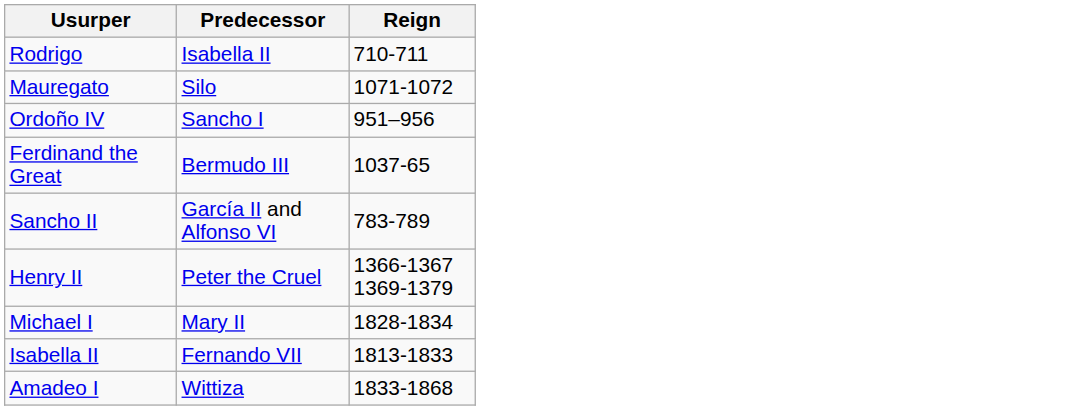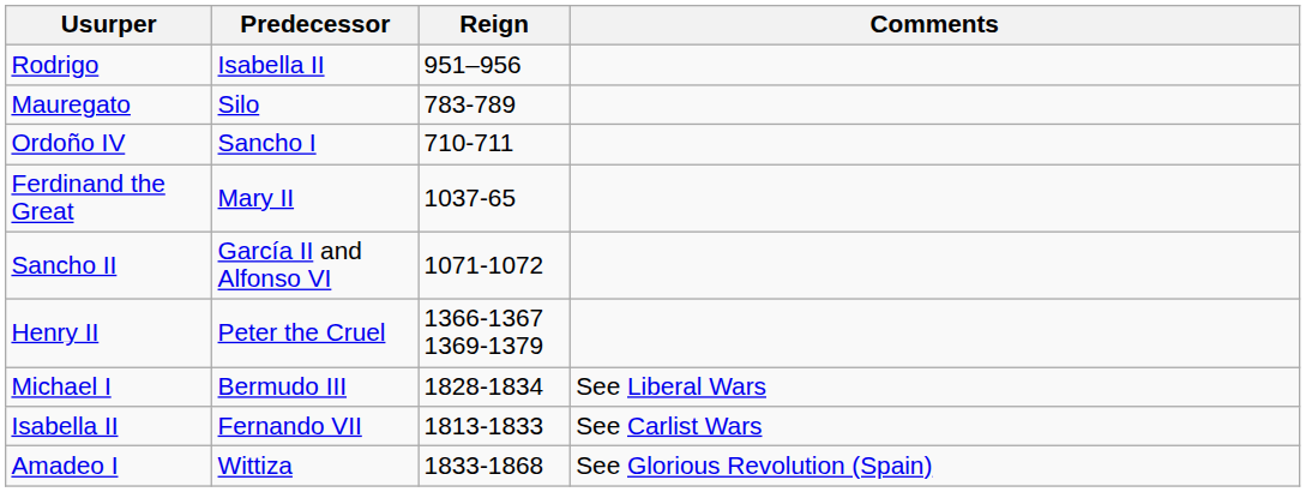 <table class="wikitable">
 <tr>
 <th width="125">Usurper</th>
 <th width="125">Predecessor</th>
 <th width="90">Reign</th>
+<th width="460">Comments</th>
 </tr>
 <tr>
 <td><a href='#'>Rodrigo</a></td>
 <td><a href='#'>Isabella II</a></td>
-<td>710-711</td>
+<td>951–956</td>
+<td></td>
 </tr>
 <tr>
 <td><a href='#'>Mauregato</a></td>
 <td><a href='#'>Silo</a></td>
-<td>1071-1072</td>
+<td>783-789</td>
+<td></td>
 </tr>
 <tr>
 <td><a href='#'>Ordoño IV</a></td>
 <td><a href='#'>Sancho I</a></td>
-<td>951–956</td>
+<td>710-711</td>
+<td></td>
 </tr>
 <tr>
 <td><a href='#'>Ferdinand the Great</a></td>
-<td><a href='#'>Bermudo III</a></td>
+<td><a href='#'>Mary II</a></td>
 <td>1037-65</td>
+<td></td>
 </tr>
 <tr>
 <td><a href='#'>Sancho II</a></td>
 <td><a href='#'>García II</a> and <a href='#'>Alfonso VI</a></td>
-<td>783-789</td>
+<td>1071-1072</td>
+<td></td>
 </tr>
 <tr>
 <td><a href='#'>Henry II</a></td>
 <td><a href='#'>Peter the Cruel</a></td>
 <td>1366-1367 1369-1379</td>
+<td></td>
 </tr>
 <tr>
 <td><a href='#'>Michael I</a></td>
-<td><a href='#'>Mary II</a></td>
+<td><a href='#'>Bermudo III</a></td>
 <td>1828-1834</td>
+<td>See <a href='#'>Liberal Wars</a></td>
 </tr>
 <tr>
 <td><a href='#'>Isabella II</a></td>
 <td><a href='#'>Fernando VII</a></td>
 <td>1813-1833</td>
+<td>See <a href='#'>Carlist Wars</a></td>
 </tr>
 <tr>
 <td><a href='#'>Amadeo I</a></td>
 <td><a href='#'>Wittiza</a></td>
 <td>1833-1868</td>
+<td>See <a href='#'>Glorious Revolution (Spain)</a></td>
 </tr>
 </table>
